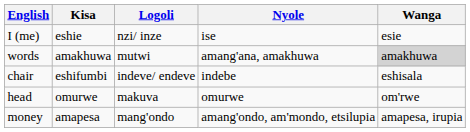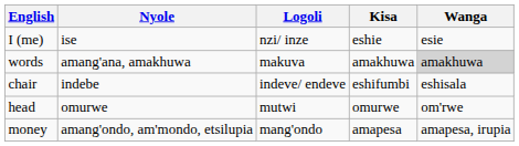 <table class="wikitable">
 <tr>
 <th><strong><a href='#'>English</a></strong></th>
+<th><strong><a href='#'>Nyole</a></strong></th>
+<th><strong><a href='#'>Logoli</a></strong></th>
 <th><strong>Kisa</strong></th>
-<th><strong><a href='#'>Logoli</a></strong></th>
-<th><strong><a href='#'>Nyole</a></strong></th>
 <th><strong>Wanga</strong></th>
 </tr>
 <tr>
 <td>I (me)</td>
+<td>ise</td>
+<td>nzi/ inze</td>
 <td>eshie</td>
-<td>nzi/ inze</td>
-<td>ise</td>
 <td>esie</td>
 </tr>
 <tr>
 <td>words</td>
+<td>amang'ana, amakhuwa</td>
+<td>makuva</td>
 <td>amakhuwa</td>
-<td>mutwi</td>
-<td>amang'ana, amakhuwa</td>
 <td style="background: lightgrey;">amakhuwa</td>
 </tr>
 <tr>
 <td>chair</td>
+<td>indebe</td>
+<td>indeve/ endeve</td>
 <td>eshifumbi</td>
-<td>indeve/ endeve</td>
-<td>indebe</td>
 <td>eshisala</td>
 </tr>
 <tr>
 <td>head</td>
 <td>omurwe</td>
-<td>makuva</td>
+<td>mutwi</td>
 <td>omurwe</td>
 <td>om'rwe</td>
 </tr>
 <tr>
 <td>money</td>
+<td>amang'ondo, am'mondo, etsilupia</td>
+<td>mang'ondo</td>
 <td>amapesa</td>
-<td>mang'ondo</td>
-<td>amang'ondo, am'mondo, etsilupia</td>
 <td>amapesa, irupia</td>
 </tr>
 </table>
